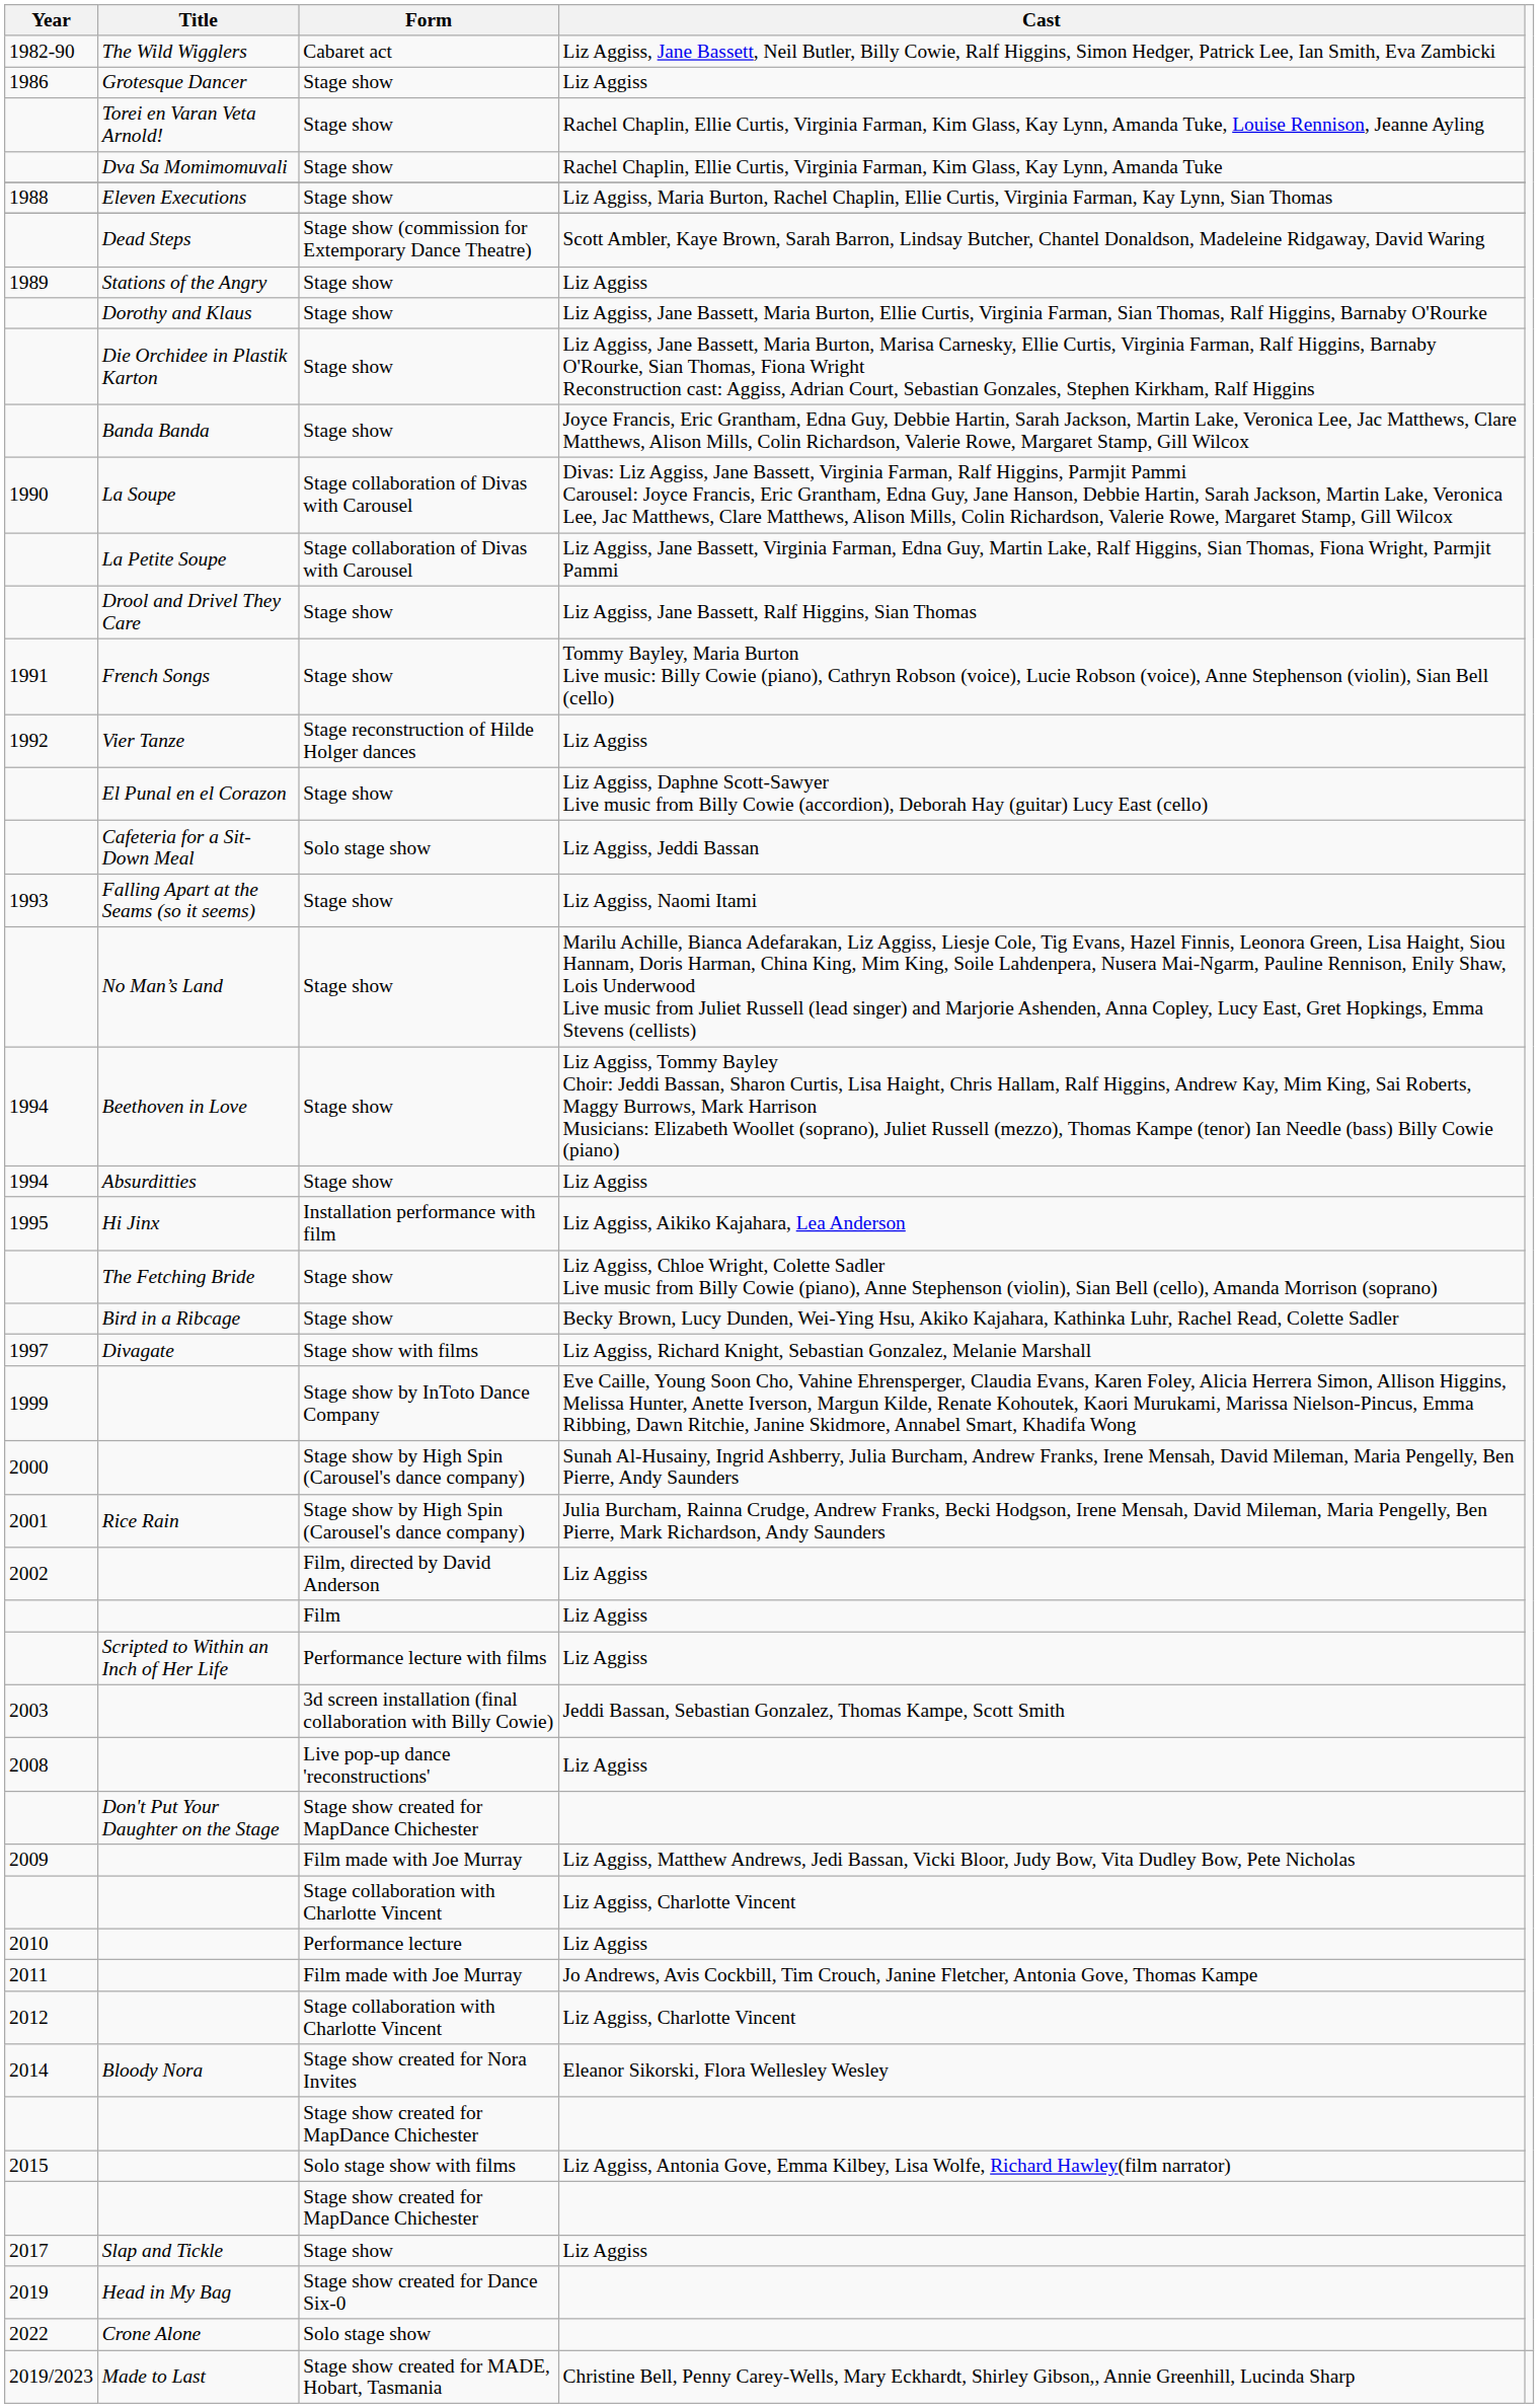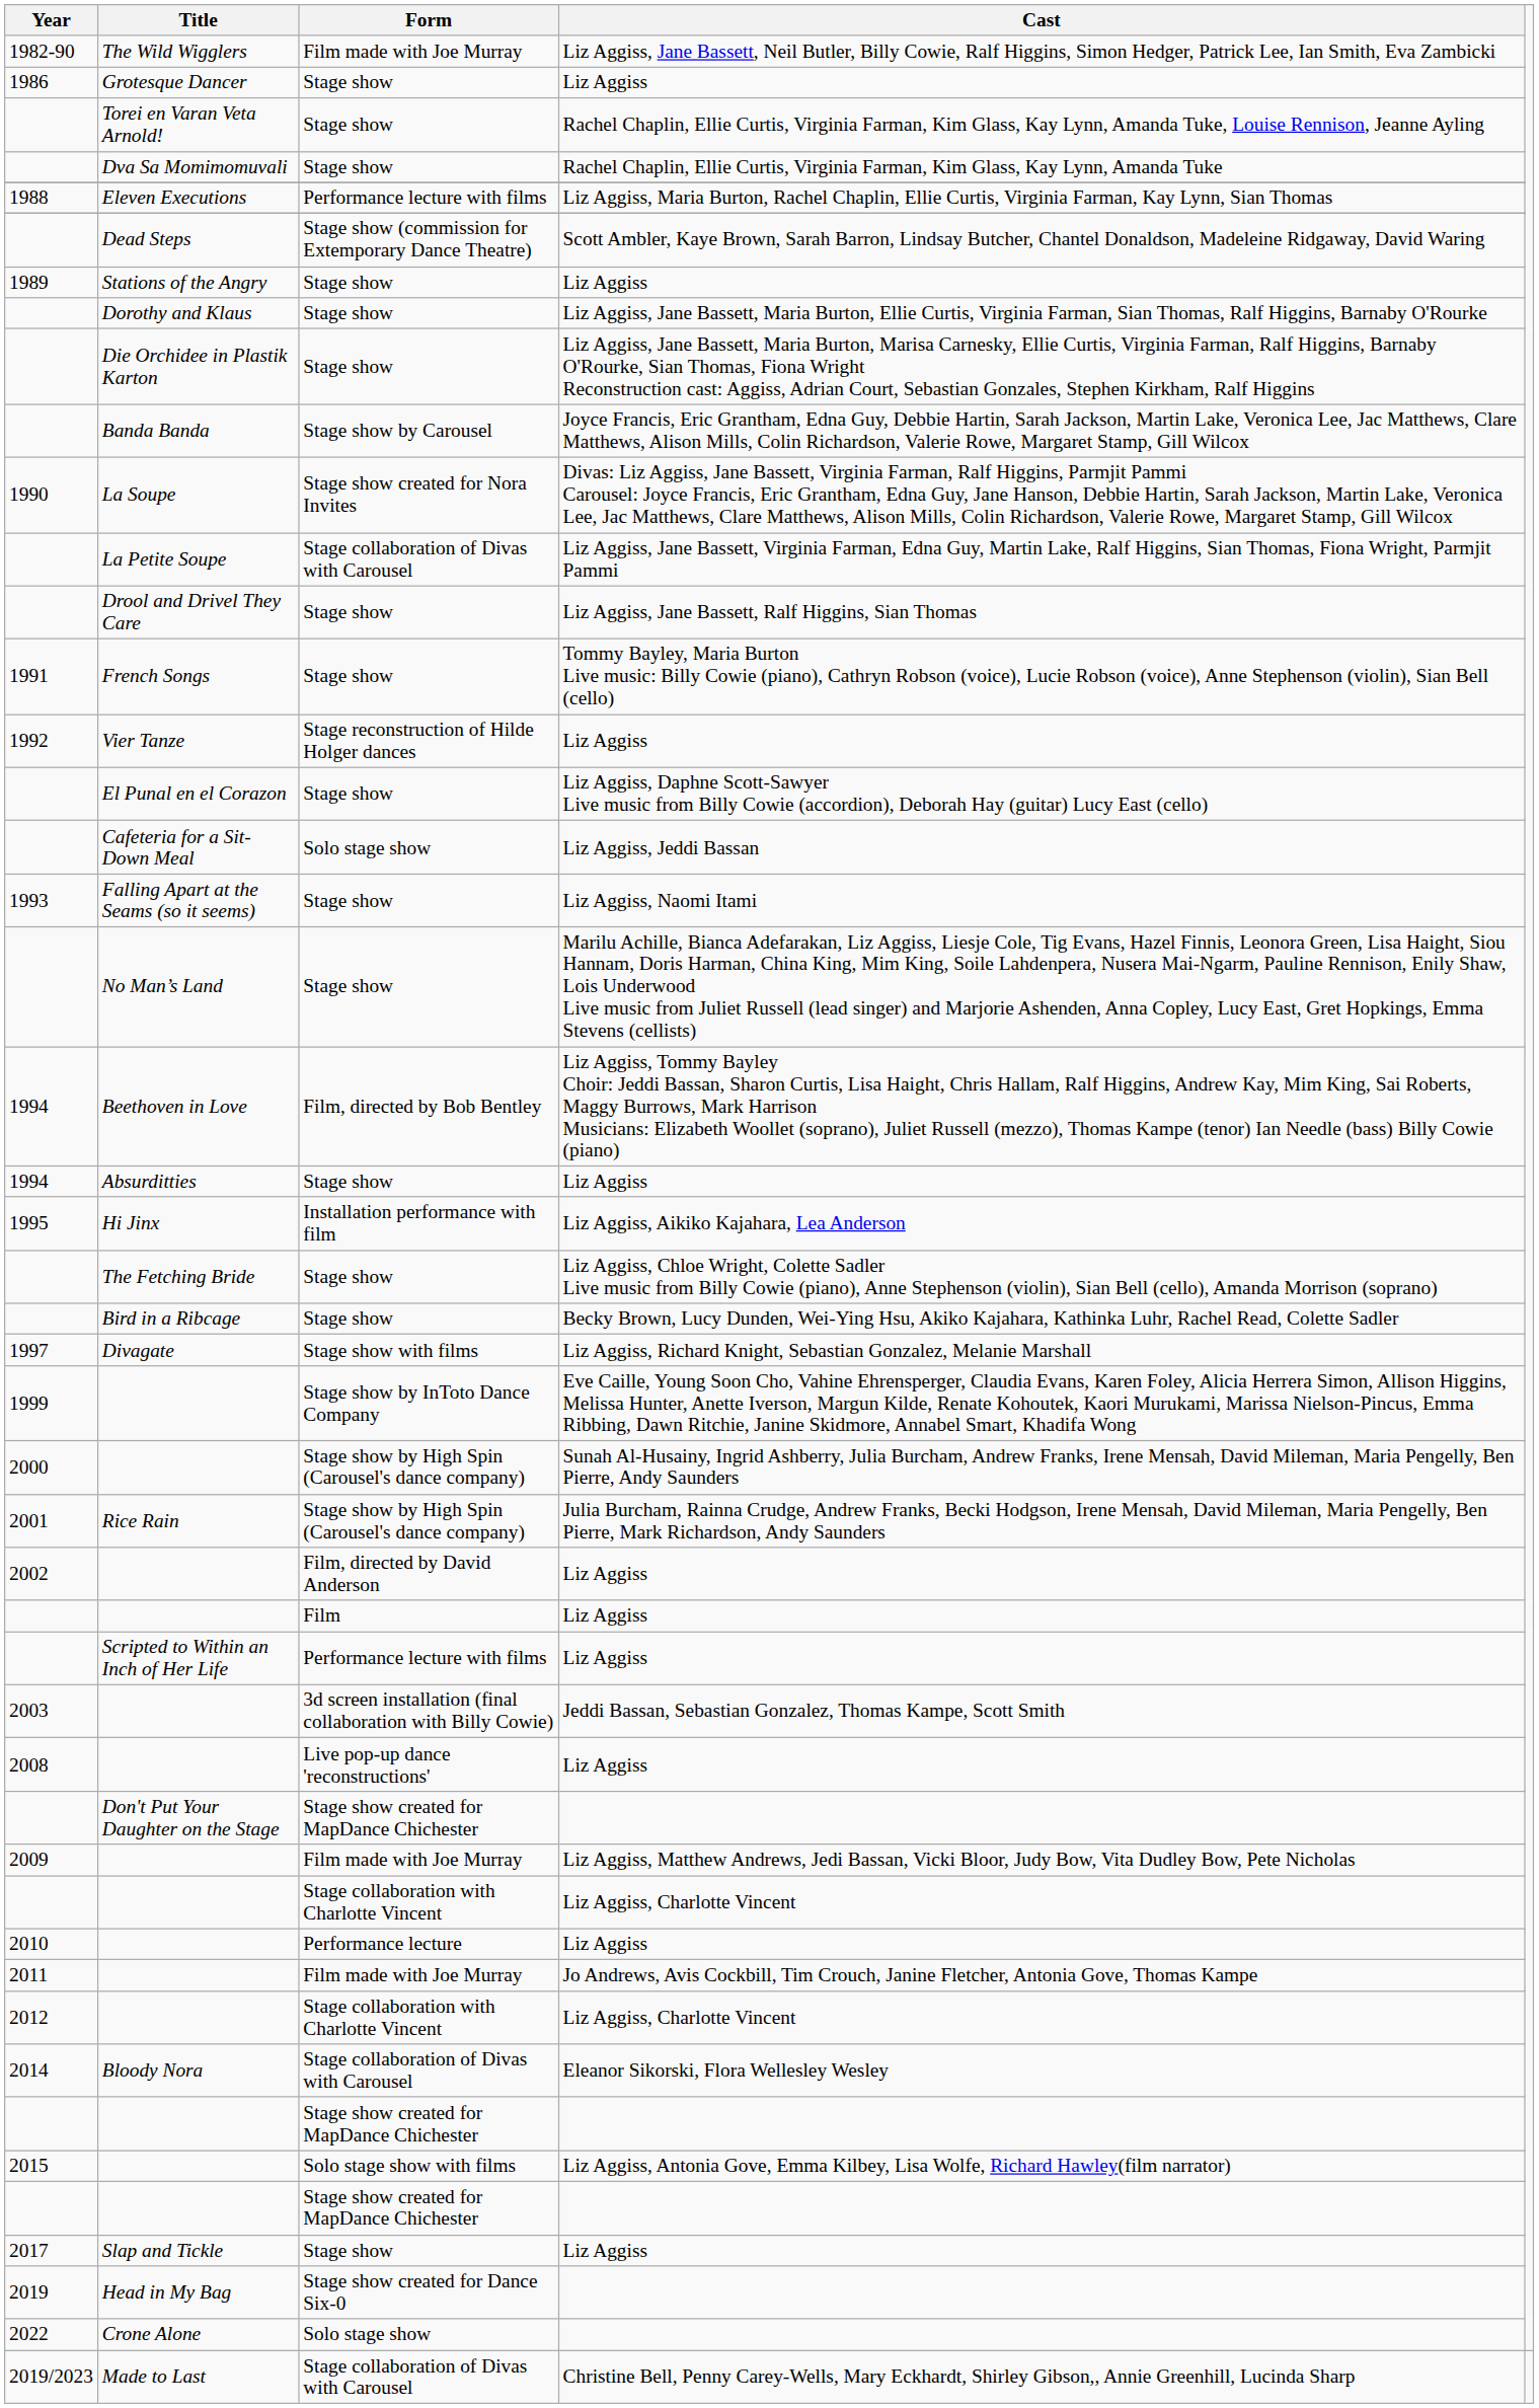 <table class="wikitable">
 <tr>
 <th>Year</th>
 <th>Title</th>
 <th>Form</th>
 <th>Cast</th>
 </tr>
 <tr>
 <td>1982-90</td>
 <td><em>The Wild Wigglers</em></td>
-<td>Cabaret act</td>
+<td>Film made with Joe Murray</td>
 <td>Liz Aggiss, <a href='#'>Jane Bassett</a>, Neil Butler, Billy Cowie, Ralf Higgins, Simon Hedger, Patrick Lee, Ian Smith, Eva Zambicki</td>
 </tr>
 <tr>
 <td>1986</td>
 <td><em>Grotesque Dancer</em></td>
 <td>Stage show</td>
 <td>Liz Aggiss</td>
 </tr>
 <tr>
 <td></td>
 <td><em>Torei en Varan Veta Arnold!</em></td>
 <td>Stage show</td>
 <td>Rachel Chaplin, Ellie Curtis, Virginia Farman, Kim Glass, Kay Lynn, Amanda Tuke, <a href='#'>Louise Rennison</a>, Jeanne Ayling</td>
 </tr>
 <tr>
 <td></td>
 <td><em>Dva Sa Momimomuvali</em></td>
 <td>Stage show</td>
 <td>Rachel Chaplin, Ellie Curtis, Virginia Farman, Kim Glass, Kay Lynn, Amanda Tuke</td>
 </tr>
 <tr>
 </tr>
 <tr>
 <td>1988</td>
 <td><em>Eleven Executions</em></td>
-<td>Stage show</td>
+<td>Performance lecture with films</td>
 <td>Liz Aggiss, Maria Burton, Rachel Chaplin, Ellie Curtis, Virginia Farman, Kay Lynn, Sian Thomas</td>
 </tr>
 <tr>
 </tr>
 <tr>
 <td></td>
 <td><em>Dead Steps</em></td>
 <td>Stage show (commission for Extemporary Dance Theatre)</td>
 <td>Scott Ambler, Kaye Brown, Sarah Barron, Lindsay Butcher, Chantel Donaldson, Madeleine Ridgaway, David Waring</td>
 </tr>
 <tr>
 <td>1989</td>
 <td><em>Stations of the Angry</em></td>
 <td>Stage show</td>
 <td>Liz Aggiss</td>
 </tr>
 <tr>
 <td></td>
 <td><em>Dorothy and Klaus</em></td>
 <td>Stage show</td>
 <td>Liz Aggiss, Jane Bassett, Maria Burton, Ellie Curtis, Virginia Farman, Sian Thomas, Ralf Higgins, Barnaby O'Rourke</td>
 </tr>
 <tr>
 <td></td>
 <td><em>Die Orchidee in Plastik Karton</em></td>
 <td>Stage show</td>
 <td>Liz Aggiss, Jane Bassett, Maria Burton, Marisa Carnesky, Ellie Curtis, Virginia Farman, Ralf Higgins, Barnaby O'Rourke, Sian Thomas, Fiona Wright<br>Reconstruction cast: Aggiss, Adrian Court, Sebastian Gonzales, Stephen Kirkham, Ralf Higgins</td>
 </tr>
 <tr>
 <td></td>
 <td><em>Banda Banda</em></td>
-<td>Stage show</td>
+<td>Stage show by Carousel</td>
 <td>Joyce Francis, Eric Grantham, Edna Guy, Debbie Hartin, Sarah Jackson, Martin Lake, Veronica Lee, Jac Matthews, Clare Matthews, Alison Mills, Colin Richardson, Valerie Rowe, Margaret Stamp, Gill Wilcox</td>
 </tr>
 <tr>
 <td>1990</td>
 <td><em>La Soupe</em></td>
-<td>Stage collaboration of Divas with Carousel</td>
+<td>Stage show created for Nora Invites</td>
 <td>Divas: Liz Aggiss, Jane Bassett, Virginia Farman, Ralf Higgins, Parmjit Pammi<br>Carousel: Joyce Francis, Eric Grantham, Edna Guy, Jane Hanson, Debbie Hartin, Sarah Jackson, Martin Lake, Veronica Lee, Jac Matthews, Clare Matthews, Alison Mills, Colin Richardson, Valerie Rowe, Margaret Stamp, Gill Wilcox</td>
 </tr>
 <tr>
 <td></td>
 <td><em>La Petite Soupe</em></td>
 <td>Stage collaboration of Divas with Carousel</td>
 <td>Liz Aggiss, Jane Bassett, Virginia Farman, Edna Guy, Martin Lake, Ralf Higgins, Sian Thomas, Fiona Wright, Parmjit Pammi</td>
 </tr>
 <tr>
 <td></td>
 <td><em>Drool and Drivel They Care</em></td>
 <td>Stage show</td>
 <td>Liz Aggiss, Jane Bassett, Ralf Higgins, Sian Thomas</td>
 </tr>
 <tr>
 <td>1991</td>
 <td><em>French Songs</em></td>
 <td>Stage show</td>
 <td>Tommy Bayley, Maria Burton <br> Live music: Billy Cowie (piano), Cathryn Robson (voice), Lucie Robson (voice), Anne Stephenson (violin), Sian Bell (cello)</td>
 </tr>
 <tr>
 <td>1992</td>
 <td><em>Vier Tanze</em></td>
 <td>Stage reconstruction of Hilde Holger dances</td>
 <td>Liz Aggiss</td>
 </tr>
 <tr>
 <td></td>
 <td><em>El Punal en el Corazon</em></td>
 <td>Stage show</td>
 <td>Liz Aggiss, Daphne Scott-Sawyer<br>Live music from Billy Cowie (accordion), Deborah Hay (guitar) Lucy East (cello)</td>
 </tr>
 <tr>
 <td></td>
 <td><em>Cafeteria for a Sit-Down Meal</em></td>
 <td>Solo stage show</td>
 <td>Liz Aggiss, Jeddi Bassan</td>
 </tr>
 <tr>
 <td>1993</td>
 <td><em>Falling Apart at the Seams (so it seems)</em></td>
 <td>Stage show</td>
 <td>Liz Aggiss, Naomi Itami</td>
 </tr>
 <tr>
 <td></td>
 <td><em>No Man’s Land</em></td>
 <td>Stage show</td>
 <td>Marilu Achille, Bianca Adefarakan, Liz Aggiss, Liesje Cole, Tig Evans, Hazel Finnis, Leonora Green, Lisa Haight, Siou Hannam, Doris Harman, China King, Mim King, Soile Lahdenpera, Nusera Mai-Ngarm, Pauline Rennison, Enily Shaw, Lois Underwood<br>Live music from Juliet Russell (lead singer) and Marjorie Ashenden, Anna Copley, Lucy East, Gret Hopkings, Emma Stevens (cellists)</td>
 </tr>
 <tr>
 <td>1994</td>
 <td><em>Beethoven in Love</em></td>
-<td>Stage show</td>
+<td>Film, directed by Bob Bentley</td>
 <td>Liz Aggiss, Tommy Bayley<br>Choir: Jeddi Bassan, Sharon Curtis, Lisa Haight, Chris Hallam, Ralf Higgins, Andrew Kay, Mim King, Sai Roberts, Maggy Burrows, Mark Harrison <br>Musicians: Elizabeth Woollet (soprano), Juliet Russell (mezzo), Thomas Kampe (tenor) Ian Needle (bass) Billy Cowie (piano)</td>
 </tr>
 <tr>
 <td>1994</td>
 <td><em>Absurditties</em></td>
 <td>Stage show</td>
 <td>Liz Aggiss</td>
 </tr>
 <tr>
 <td>1995</td>
 <td><em>Hi Jinx</em></td>
 <td>Installation performance with film</td>
 <td>Liz Aggiss, Aikiko Kajahara, <a href='#'>Lea Anderson</a></td>
 </tr>
 <tr>
 <td></td>
 <td><em>The Fetching Bride</em></td>
 <td>Stage show</td>
 <td>Liz Aggiss, Chloe Wright, Colette Sadler<br>Live music from Billy Cowie (piano), Anne Stephenson (violin), Sian Bell (cello), Amanda Morrison (soprano)</td>
 </tr>
 <tr>
 <td></td>
 <td><em>Bird in a Ribcage</em></td>
 <td>Stage show</td>
 <td>Becky Brown, Lucy Dunden, Wei-Ying Hsu, Akiko Kajahara, Kathinka Luhr, Rachel Read, Colette Sadler</td>
 </tr>
 <tr>
 <td>1997</td>
 <td><em>Divagate</em></td>
 <td>Stage show with films</td>
 <td>Liz Aggiss, Richard Knight, Sebastian Gonzalez, Melanie Marshall</td>
 </tr>
 <tr>
 <td>1999</td>
 <td></td>
 <td>Stage show by InToto Dance Company</td>
 <td>Eve Caille, Young Soon Cho, Vahine Ehrensperger, Claudia Evans, Karen Foley, Alicia Herrera Simon, Allison Higgins, Melissa Hunter, Anette Iverson, Margun Kilde, Renate Kohoutek, Kaori Murukami, Marissa Nielson-Pincus, Emma Ribbing, Dawn Ritchie, Janine Skidmore, Annabel Smart, Khadifa Wong</td>
 </tr>
 <tr>
 <td>2000</td>
 <td></td>
 <td>Stage show by High Spin (Carousel's dance company)</td>
 <td>Sunah Al-Husainy, Ingrid Ashberry, Julia Burcham, Andrew Franks, Irene Mensah, David Mileman, Maria Pengelly, Ben Pierre, Andy Saunders</td>
 </tr>
 <tr>
 <td>2001</td>
 <td><em>Rice Rain</em></td>
 <td>Stage show by High Spin (Carousel's dance company)</td>
 <td>Julia Burcham, Rainna Crudge, Andrew Franks, Becki Hodgson, Irene Mensah, David Mileman, Maria Pengelly, Ben Pierre, Mark Richardson, Andy Saunders</td>
 </tr>
 <tr>
 <td>2002</td>
 <td></td>
 <td>Film, directed by David Anderson</td>
 <td>Liz Aggiss</td>
 </tr>
 <tr>
 <td></td>
 <td></td>
 <td>Film</td>
 <td>Liz Aggiss</td>
 </tr>
 <tr>
 <td></td>
 <td><em>Scripted to Within an Inch of Her Life</em></td>
 <td>Performance lecture with films</td>
 <td>Liz Aggiss</td>
 </tr>
 <tr>
 <td>2003</td>
 <td></td>
 <td>3d screen installation (final collaboration with Billy Cowie)</td>
 <td>Jeddi Bassan, Sebastian Gonzalez, Thomas Kampe, Scott Smith</td>
 </tr>
 <tr>
 <td>2008</td>
 <td></td>
 <td>Live pop-up dance 'reconstructions'</td>
 <td>Liz Aggiss</td>
 </tr>
 <tr>
 <td></td>
 <td><em>Don't Put Your Daughter on the Stage</em></td>
 <td>Stage show created for MapDance Chichester</td>
 <td></td>
 </tr>
 <tr>
 <td>2009</td>
 <td></td>
 <td>Film made with Joe Murray</td>
 <td>Liz Aggiss, Matthew Andrews, Jedi Bassan, Vicki Bloor, Judy Bow, Vita Dudley Bow, Pete Nicholas</td>
 </tr>
 <tr>
 <td></td>
 <td></td>
 <td>Stage collaboration with Charlotte Vincent</td>
 <td>Liz Aggiss, Charlotte Vincent</td>
 </tr>
 <tr>
 <td>2010</td>
 <td></td>
 <td>Performance lecture</td>
 <td>Liz Aggiss</td>
 </tr>
 <tr>
 <td>2011</td>
 <td></td>
 <td>Film made with Joe Murray</td>
 <td>Jo Andrews, Avis Cockbill, Tim Crouch, Janine Fletcher, Antonia Gove, Thomas Kampe</td>
 </tr>
 <tr>
 <td>2012</td>
 <td></td>
 <td>Stage collaboration with Charlotte Vincent</td>
 <td>Liz Aggiss, Charlotte Vincent</td>
 </tr>
 <tr>
 <td>2014</td>
 <td><em>Bloody Nora</em></td>
-<td>Stage show created for Nora Invites</td>
+<td>Stage collaboration of Divas with Carousel</td>
 <td>Eleanor Sikorski, Flora Wellesley Wesley</td>
 </tr>
 <tr>
 <td></td>
 <td></td>
 <td>Stage show created for MapDance Chichester</td>
 <td></td>
 </tr>
 <tr>
 <td>2015</td>
 <td></td>
 <td>Solo stage show with films</td>
 <td>Liz Aggiss, Antonia Gove, Emma Kilbey, Lisa Wolfe, <a href='#'>Richard Hawley</a>(film narrator)</td>
 </tr>
 <tr>
 <td></td>
 <td></td>
 <td>Stage show created for MapDance Chichester</td>
 <td></td>
 </tr>
 <tr>
 <td>2017</td>
 <td><em>Slap and Tickle</em></td>
 <td>Stage show</td>
 <td>Liz Aggiss</td>
 </tr>
 <tr>
 <td>2019</td>
 <td><em>Head in My Bag</em></td>
 <td>Stage show created for Dance Six-0</td>
 <td></td>
 </tr>
 <tr>
 <td>2022</td>
 <td><em>Crone Alone</em></td>
 <td>Solo stage show</td>
 <td></td>
 </tr>
 <tr>
 <td>2019/2023</td>
 <td><em>Made to Last</em></td>
-<td>Stage show created for MADE, Hobart, Tasmania</td>
+<td>Stage collaboration of Divas with Carousel</td>
 <td>Christine Bell, Penny Carey-Wells, Mary Eckhardt, Shirley Gibson,, Annie Greenhill, Lucinda Sharp</td>
 <td></td>
 </tr>
 </table>
